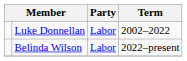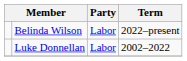 <table class="wikitable">
 <tr>
 <th colspan="2">Member</th>
 <th>Party</th>
 <th>Term</th>
 </tr>
 <tr>
 <td> </td>
+<td><a href='#'>Belinda Wilson</a></td>
+<td><a href='#'>Labor</a></td>
+<td>2022–present</td>
+</tr>
+<tr>
+<td> </td>
 <td><a href='#'>Luke Donnellan</a></td>
 <td><a href='#'>Labor</a></td>
 <td>2002–2022</td>
 </tr>
 <tr>
-<td> </td>
-<td><a href='#'>Belinda Wilson</a></td>
-<td><a href='#'>Labor</a></td>
-<td>2022–present</td>
-</tr>
-<tr>
 </tr>
 </table>
